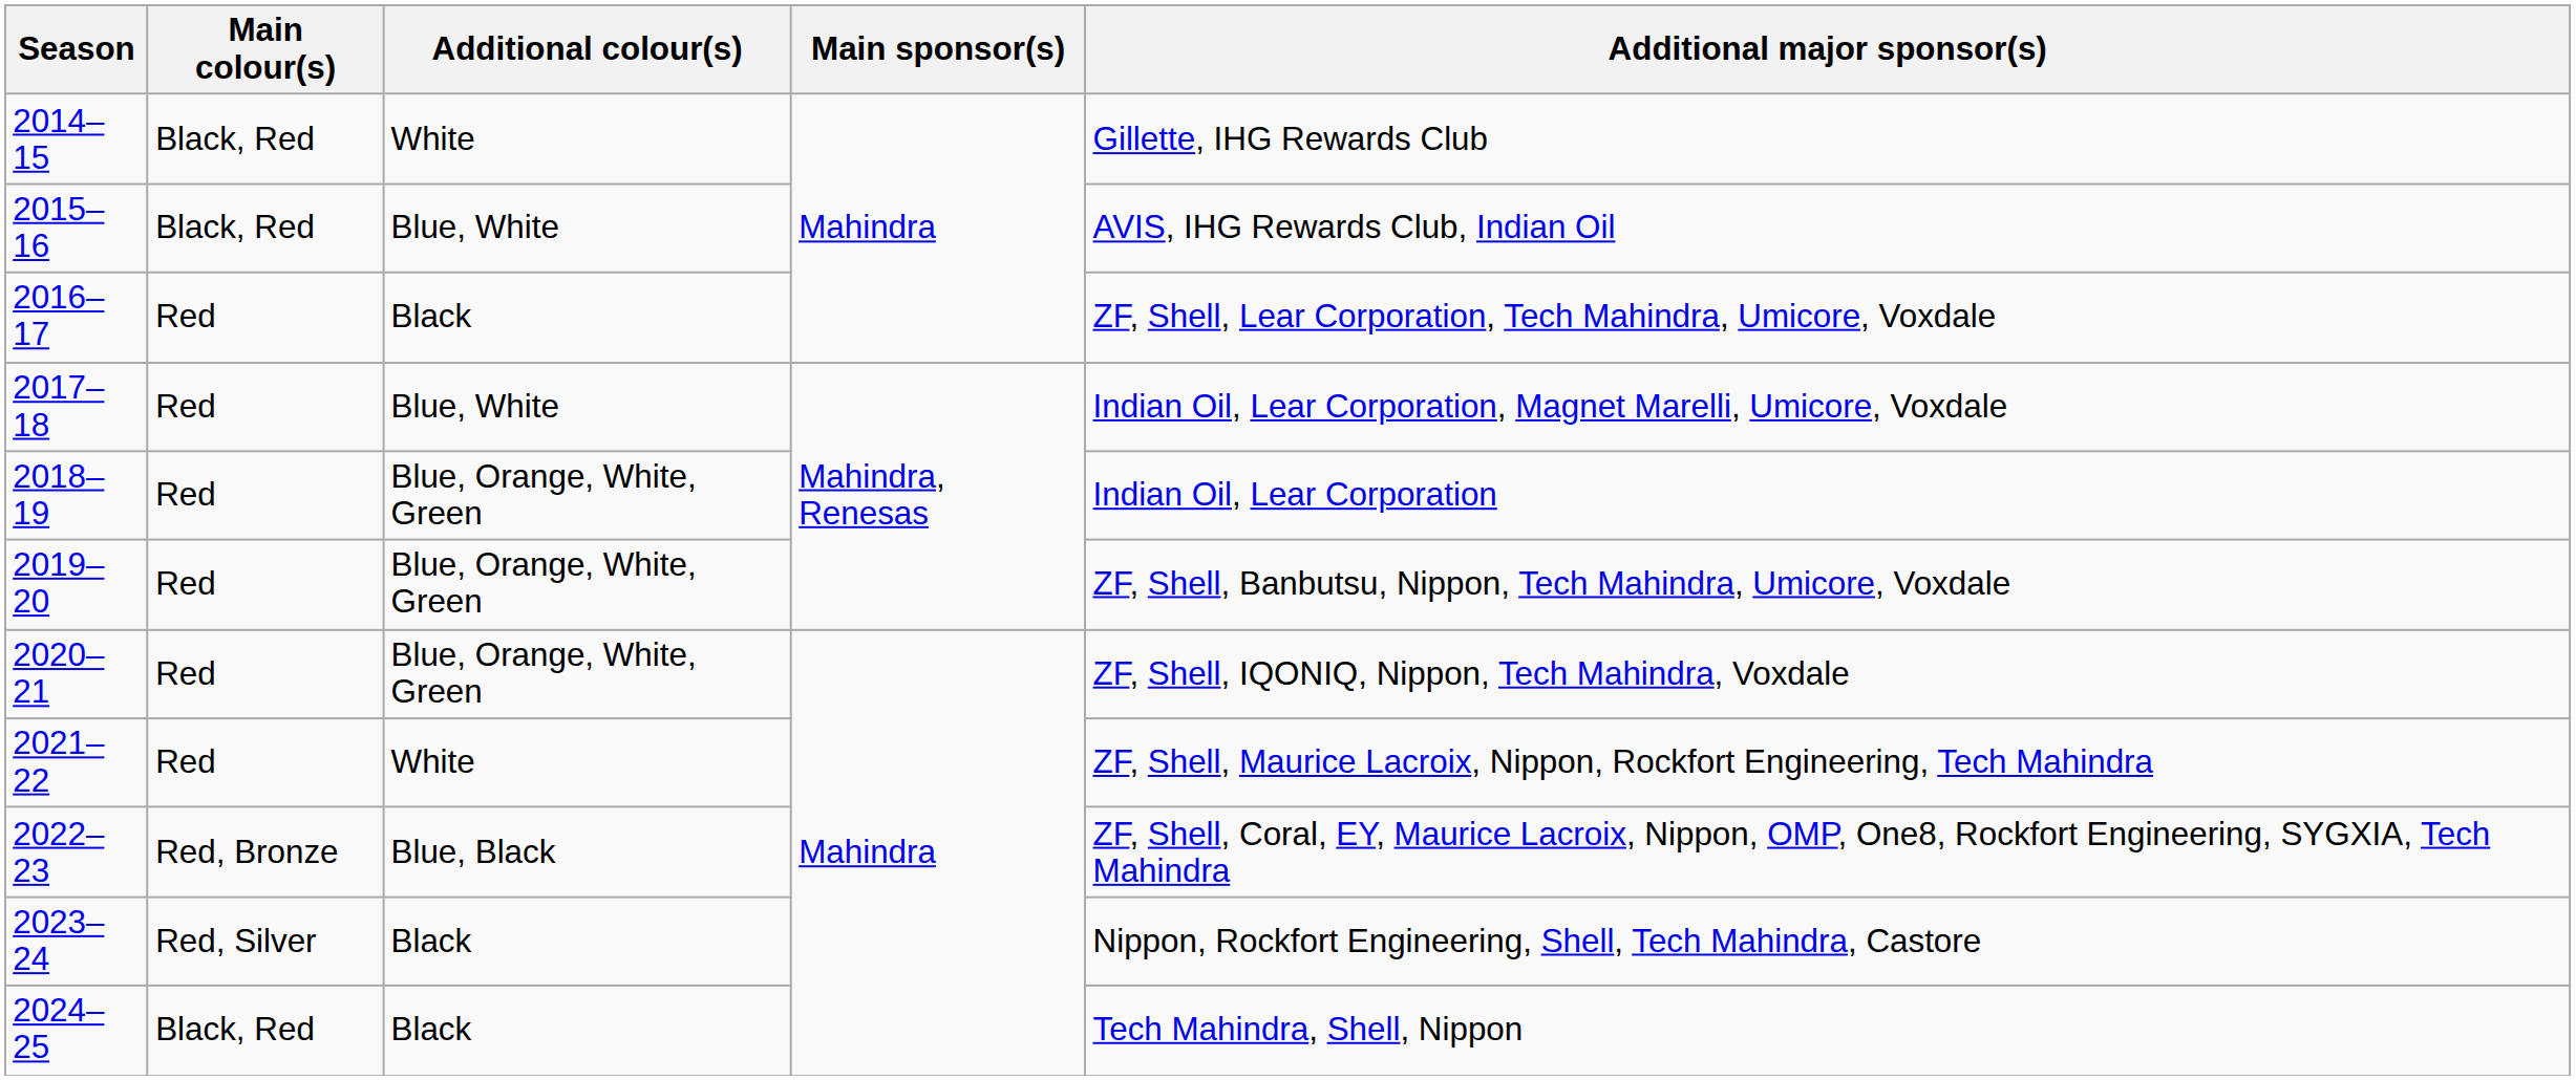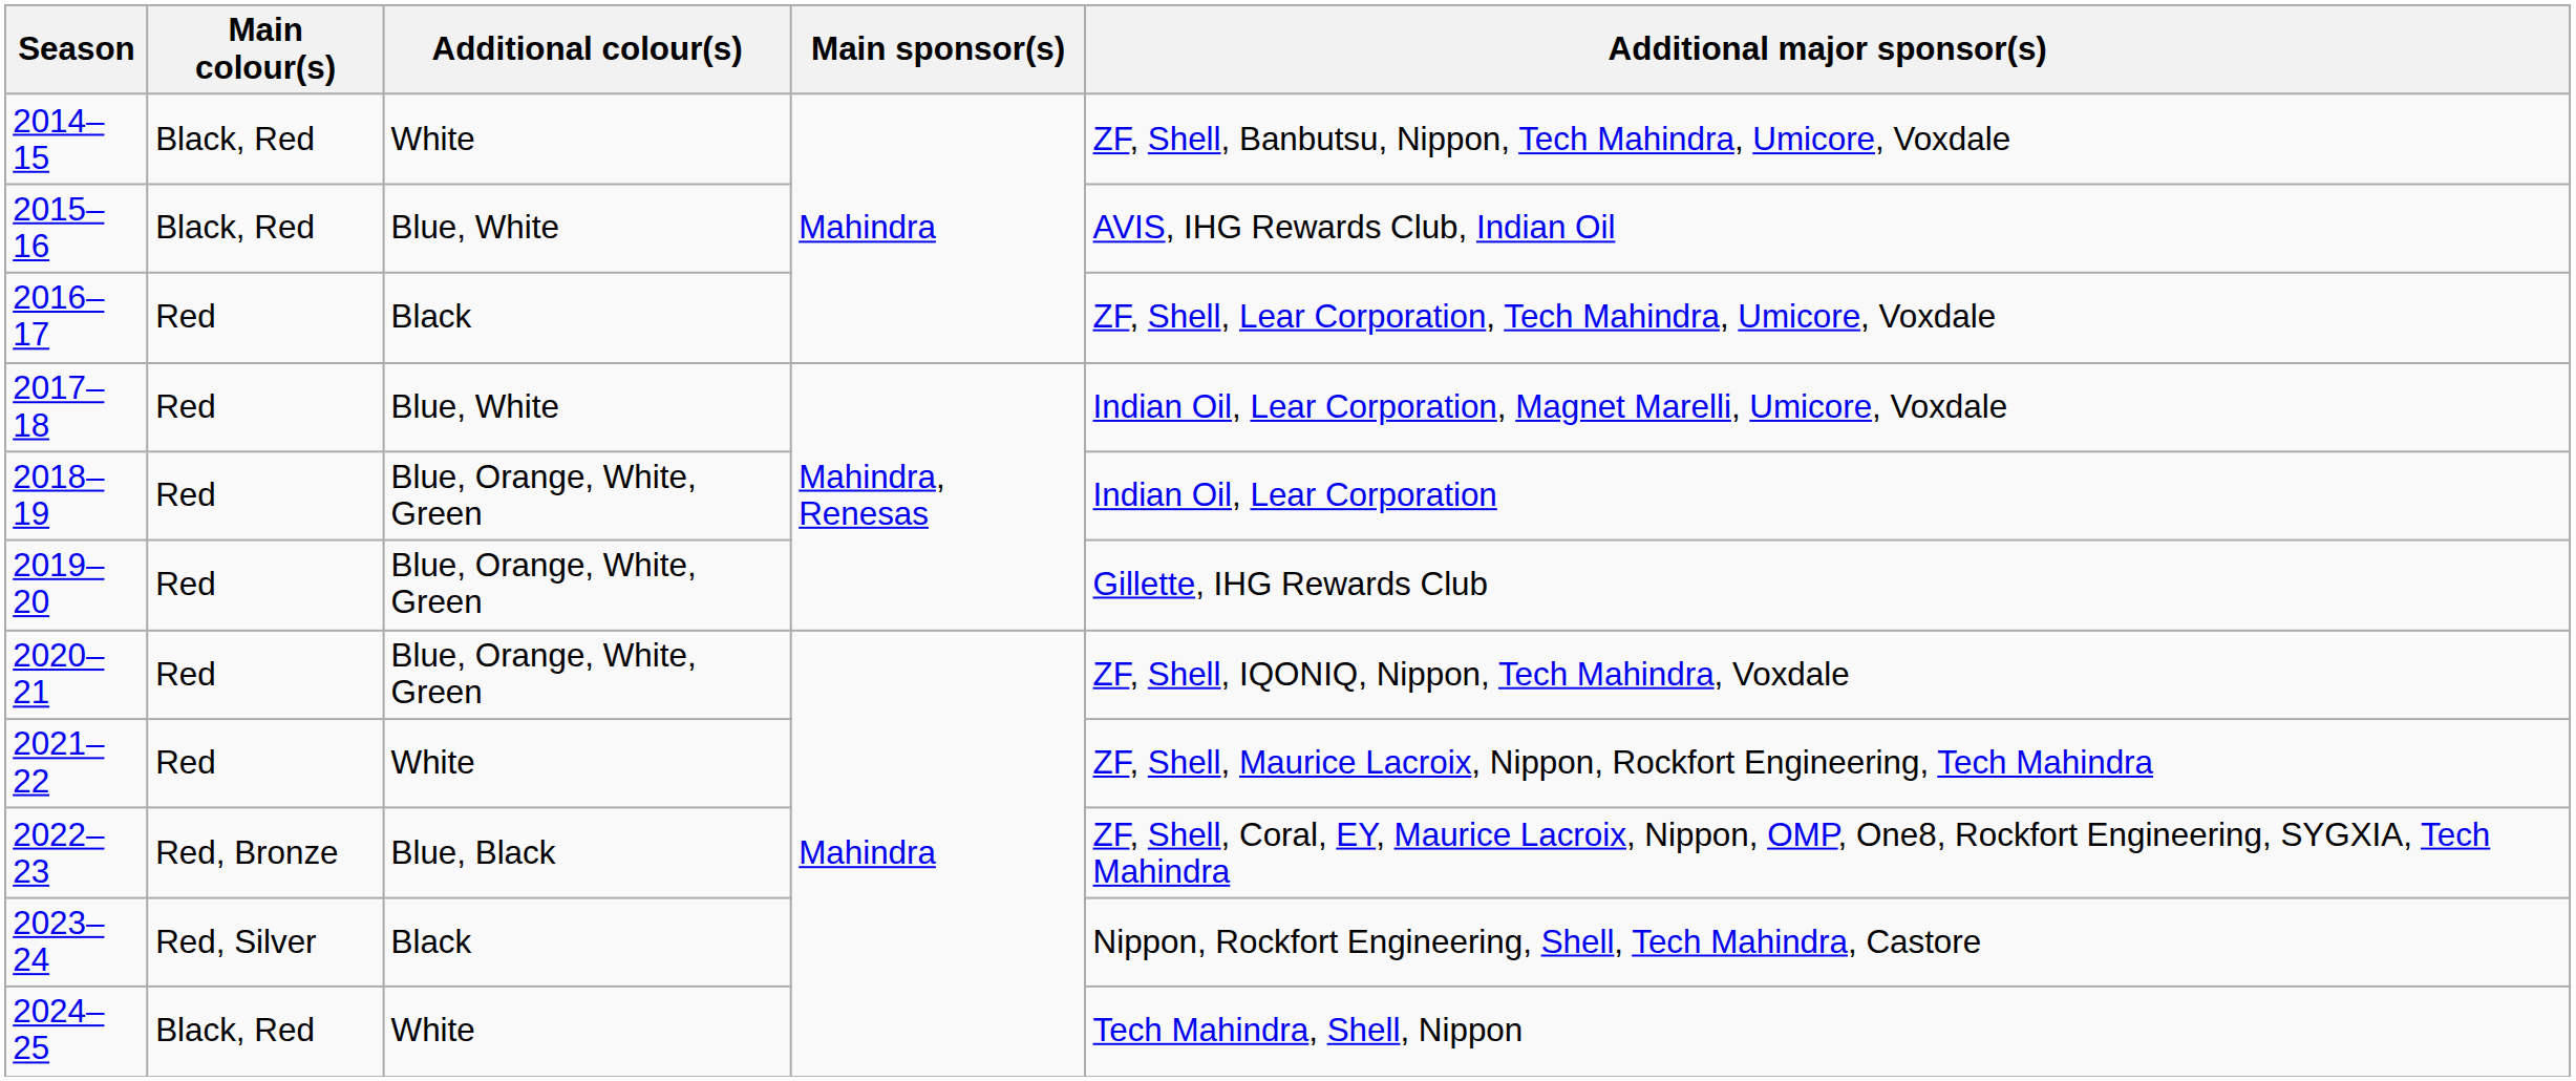 <table class="wikitable">
 <tr>
 <th>Season</th>
 <th>Main colour(s)</th>
 <th>Additional colour(s)</th>
 <th>Main sponsor(s)</th>
 <th>Additional major sponsor(s)</th>
 </tr>
 <tr>
 <td><a href='#'>2014–15</a></td>
 <td>Black, Red</td>
 <td>White</td>
 <td rowspan="3"><a href='#'>Mahindra</a></td>
-<td><a href='#'>Gillette</a>, IHG Rewards Club</td>
+<td><a href='#'>ZF</a>, <a href='#'>Shell</a>, Banbutsu, Nippon, <a href='#'>Tech Mahindra</a>, <a href='#'>Umicore</a>, Voxdale</td>
 </tr>
 <tr>
 <td><a href='#'>2015–16</a></td>
 <td>Black, Red</td>
 <td>Blue, White</td>
 <td><a href='#'>AVIS</a>, IHG Rewards Club, <a href='#'>Indian Oil</a></td>
 </tr>
 <tr>
 <td><a href='#'>2016–17</a></td>
 <td>Red</td>
 <td>Black</td>
 <td><a href='#'>ZF</a>, <a href='#'>Shell</a>, <a href='#'>Lear Corporation</a>, <a href='#'>Tech Mahindra</a>, <a href='#'>Umicore</a>, Voxdale</td>
 </tr>
 <tr>
 <td><a href='#'>2017–18</a></td>
 <td>Red</td>
 <td>Blue, White</td>
 <td rowspan="3"><a href='#'>Mahindra</a>, <a href='#'>Renesas</a></td>
 <td><a href='#'>Indian Oil</a>, <a href='#'>Lear Corporation</a>, <a href='#'>Magnet Marelli</a>, <a href='#'>Umicore</a>, Voxdale</td>
 </tr>
 <tr>
 <td><a href='#'>2018–19</a></td>
 <td>Red</td>
 <td>Blue, Orange, White, Green</td>
 <td><a href='#'>Indian Oil</a>, <a href='#'>Lear Corporation</a></td>
 </tr>
 <tr>
 <td><a href='#'>2019–20</a></td>
 <td>Red</td>
 <td>Blue, Orange, White, Green</td>
-<td><a href='#'>ZF</a>, <a href='#'>Shell</a>, Banbutsu, Nippon, <a href='#'>Tech Mahindra</a>, <a href='#'>Umicore</a>, Voxdale</td>
+<td><a href='#'>Gillette</a>, IHG Rewards Club</td>
 </tr>
 <tr>
 <td><a href='#'>2020–21</a></td>
 <td>Red</td>
 <td>Blue, Orange, White, Green</td>
 <td rowspan="5"><a href='#'>Mahindra</a></td>
 <td><a href='#'>ZF</a>, <a href='#'>Shell</a>, IQONIQ, Nippon, <a href='#'>Tech Mahindra</a>, Voxdale</td>
 </tr>
 <tr>
 <td><a href='#'>2021–22</a></td>
 <td>Red</td>
 <td>White</td>
 <td><a href='#'>ZF</a>, <a href='#'>Shell</a>, <a href='#'>Maurice Lacroix</a>, Nippon, Rockfort Engineering, <a href='#'>Tech Mahindra</a></td>
 </tr>
 <tr>
 <td><a href='#'>2022–23</a></td>
 <td>Red, Bronze</td>
 <td>Blue, Black</td>
 <td><a href='#'>ZF</a>, <a href='#'>Shell</a>, Coral, <a href='#'>EY</a>, <a href='#'>Maurice Lacroix</a>, Nippon, <a href='#'>OMP</a>, One8, Rockfort Engineering, SYGXIA, <a href='#'>Tech Mahindra</a></td>
 </tr>
 <tr>
 <td><a href='#'>2023–24</a></td>
 <td>Red, Silver</td>
 <td>Black</td>
 <td>Nippon, Rockfort Engineering, <a href='#'>Shell</a>, <a href='#'>Tech Mahindra</a>, Castore</td>
 </tr>
 <tr>
 <td><a href='#'>2024–25</a></td>
 <td>Black, Red</td>
-<td>Black</td>
+<td>White</td>
 <td><a href='#'>Tech Mahindra</a>, <a href='#'>Shell</a>, Nippon</td>
 </tr>
 </table>
